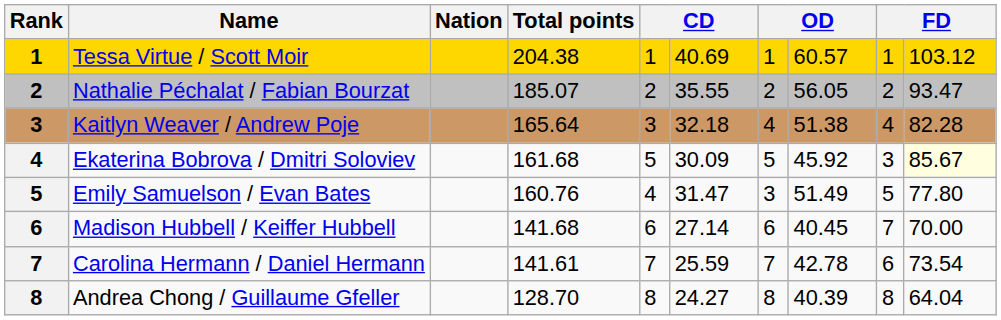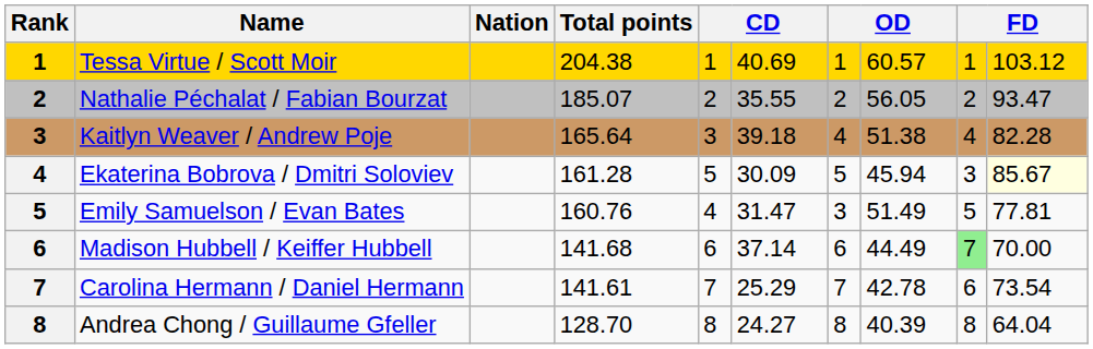 <table class="wikitable sortable">
 <tr>
 <th>Rank</th>
 <th>Name</th>
 <th>Nation</th>
 <th>Total points</th>
 <th colspan="2" width="80px"><a href='#'>CD</a></th>
 <th colspan="2" width="80px"><a href='#'>OD</a></th>
 <th colspan="2" width="80px"><a href='#'>FD</a></th>
 </tr>
 <tr bgcolor="gold">
 <td align="center"><strong>1</strong></td>
 <td><a href='#'>Tessa Virtue</a> / <a href='#'>Scott Moir</a></td>
 <td></td>
 <td>204.38</td>
 <td>1</td>
 <td>40.69</td>
 <td>1</td>
 <td>60.57</td>
 <td>1</td>
 <td>103.12</td>
 </tr>
 <tr bgcolor="silver">
 <td align="center"><strong>2</strong></td>
 <td><a href='#'>Nathalie Péchalat</a> / <a href='#'>Fabian Bourzat</a></td>
 <td></td>
 <td>185.07</td>
 <td>2</td>
 <td>35.55</td>
 <td>2</td>
 <td>56.05</td>
 <td>2</td>
 <td>93.47</td>
 </tr>
 <tr bgcolor="cc9966">
 <td align="center"><strong>3</strong></td>
 <td><a href='#'>Kaitlyn Weaver</a> / <a href='#'>Andrew Poje</a></td>
 <td></td>
 <td>165.64</td>
 <td>3</td>
-<td>32.18</td>
+<td>39.18</td>
 <td>4</td>
 <td>51.38</td>
 <td>4</td>
 <td>82.28</td>
 </tr>
 <tr>
 <th>4</th>
 <td><a href='#'>Ekaterina Bobrova</a> / <a href='#'>Dmitri Soloviev</a></td>
 <td></td>
-<td>161.68</td>
+<td>161.28</td>
 <td>5</td>
 <td>30.09</td>
 <td>5</td>
-<td>45.92</td>
+<td>45.94</td>
 <td>3</td>
 <td style="background: lightyellow;">85.67</td>
 </tr>
 <tr>
 <th>5</th>
 <td><a href='#'>Emily Samuelson</a> / <a href='#'>Evan Bates</a></td>
 <td></td>
 <td>160.76</td>
 <td>4</td>
 <td>31.47</td>
 <td>3</td>
 <td>51.49</td>
 <td>5</td>
-<td>77.80</td>
+<td>77.81</td>
 </tr>
 <tr>
 <th>6</th>
 <td><a href='#'>Madison Hubbell</a> / <a href='#'>Keiffer Hubbell</a></td>
 <td></td>
 <td>141.68</td>
 <td>6</td>
-<td>27.14</td>
+<td>37.14</td>
 <td>6</td>
-<td>40.45</td>
-<td>7</td>
+<td>44.49</td>
+<td style="background: lightgreen;">7</td>
 <td>70.00</td>
 </tr>
 <tr>
 <th>7</th>
 <td><a href='#'>Carolina Hermann</a> / <a href='#'>Daniel Hermann</a></td>
 <td></td>
 <td>141.61</td>
 <td>7</td>
-<td>25.59</td>
+<td>25.29</td>
 <td>7</td>
 <td>42.78</td>
 <td>6</td>
 <td>73.54</td>
 </tr>
 <tr>
 <th>8</th>
 <td>Andrea Chong / <a href='#'>Guillaume Gfeller</a></td>
 <td></td>
 <td>128.70</td>
 <td>8</td>
 <td>24.27</td>
 <td>8</td>
 <td>40.39</td>
 <td>8</td>
 <td>64.04</td>
 </tr>
 </table>
